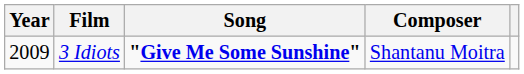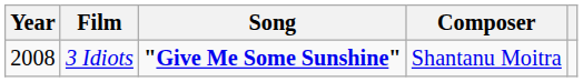 <table class="wikitable sortable">
 <tr>
 <th>Year</th>
 <th>Film</th>
 <th>Song</th>
 <th>Composer</th>
 <th class="unsortable"></th>
 </tr>
 <tr>
-<td>2009</td>
+<td>2008</td>
 <td><em><a href='#'>3 Idiots</a></em></td>
 <td><strong>"<a href='#'>Give Me Some Sunshine</a>"</strong></td>
 <td><a href='#'>Shantanu Moitra</a></td>
 <td></td>
 </tr>
 </table>
